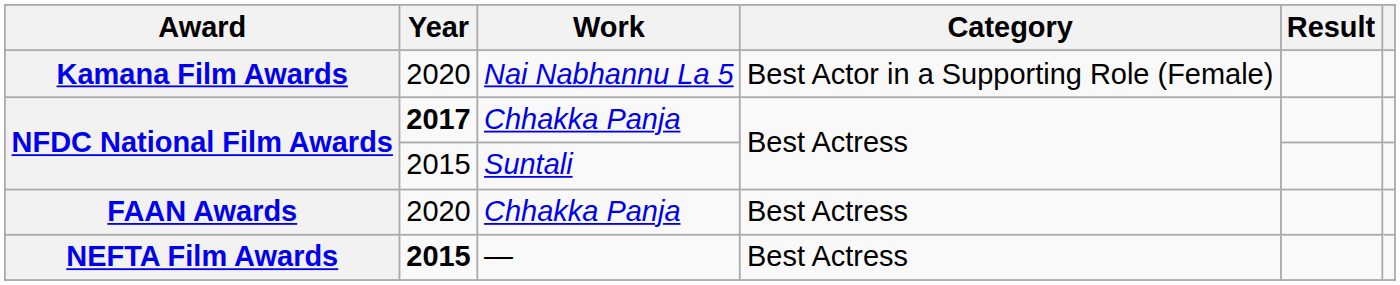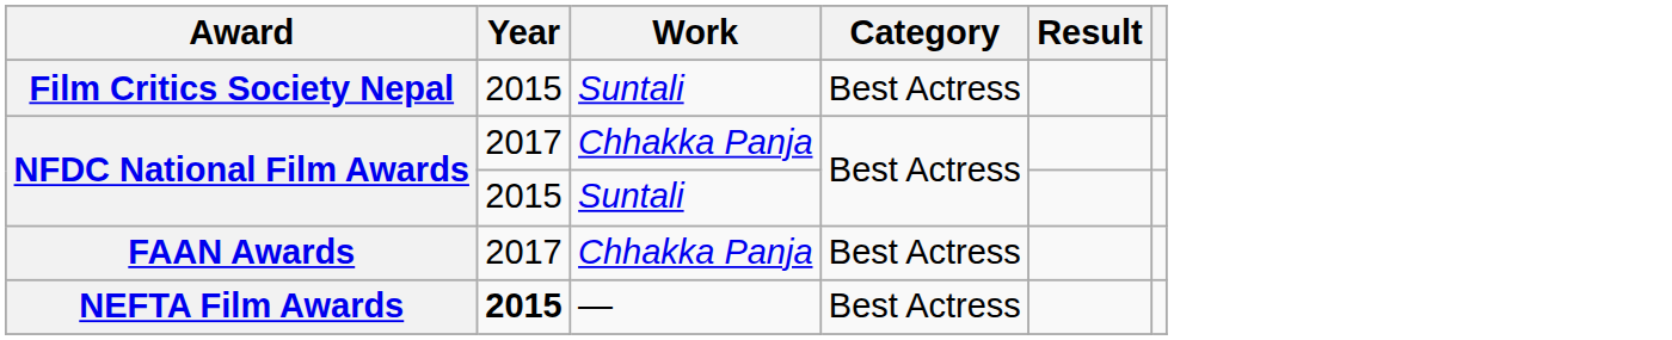 <table class="wikitable sortable plainrowheaders">
 <tr>
 <th scope="col">Award</th>
 <th scope="col">Year</th>
 <th scope="col">Work</th>
 <th scope="col">Category</th>
 <th scope="col">Result</th>
 <th scope="col" class="unsortable"></th>
 </tr>
 <tr>
-<th scope="row"><a href='#'>Kamana Film Awards</a></th>
-<td>2020</td>
-<td><em><a href='#'>Nai Nabhannu La 5</a></em></td>
-<td>Best Actor in a Supporting Role (Female)</td>
+<th scope="row"><a href='#'>Film Critics Society Nepal</a></th>
+<td>2015</td>
+<td><em><a href='#'>Suntali</a></em></td>
+<td>Best Actress</td>
 <td></td>
 <td style="text-align:center;"></td>
 </tr>
 <tr>
 <th scope="row" rowspan="2"><a href='#'>NFDC National Film Awards</a></th>
-<td><strong>2017</strong></td>
+<td>2017</td>
 <td><em><a href='#'>Chhakka Panja</a></em></td>
 <td rowspan="2">Best Actress</td>
 <td></td>
 <td style="text-align:center;"></td>
 </tr>
 <tr>
 <td>2015</td>
 <td><em><a href='#'>Suntali</a></em></td>
 <td></td>
 <td style="text-align:center;"></td>
 </tr>
 <tr>
 <th scope="row"><a href='#'>FAAN Awards</a></th>
-<td>2020</td>
+<td>2017</td>
 <td><em><a href='#'>Chhakka Panja</a></em></td>
 <td>Best Actress</td>
 <td></td>
 <td style="text-align:center;"></td>
 </tr>
 <tr>
 <th scope="row"><a href='#'>NEFTA Film Awards</a></th>
 <td><strong>2015</strong></td>
 <td>—</td>
 <td>Best Actress</td>
 <td></td>
 <td style="text-align:center;"></td>
 </tr>
 </table>
